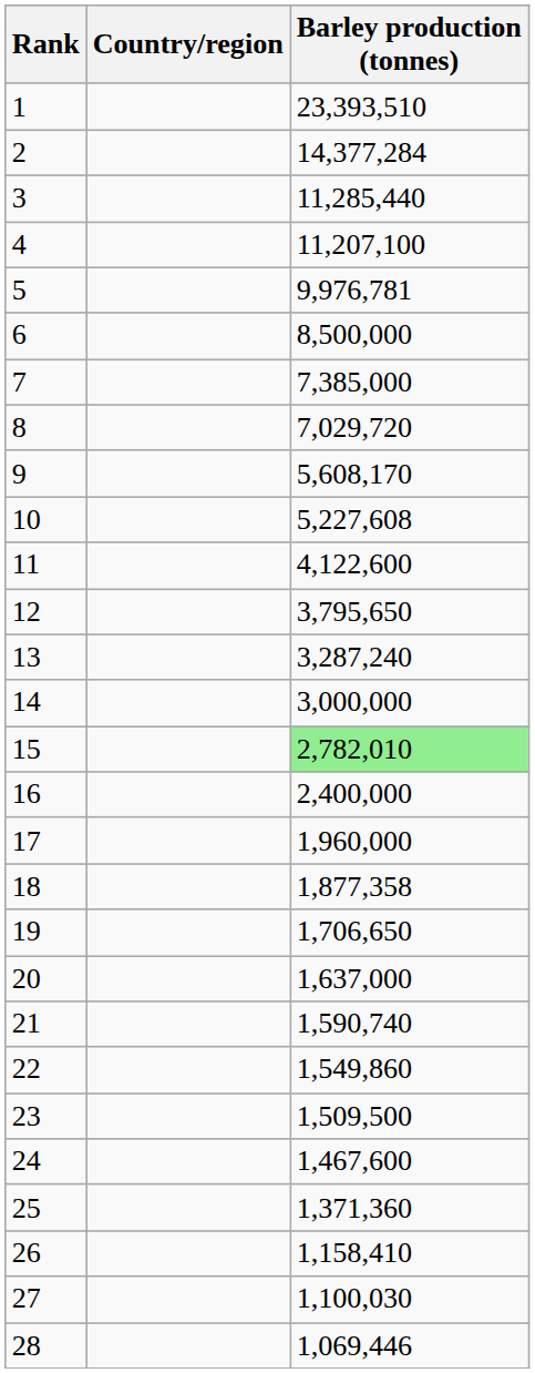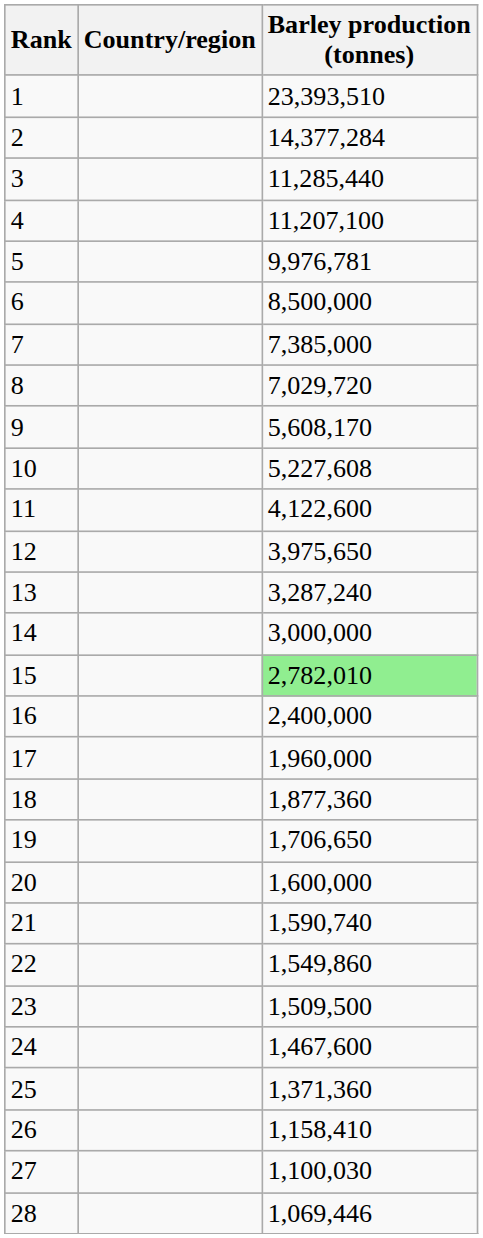 <table class="wikitable sortable">
 <tr bgcolor="#ececec">
 <th>Rank</th>
 <th>Country/region</th>
 <th>Barley production<br>(tonnes)</th>
 </tr>
 <tr>
 <td>1</td>
 <td></td>
 <td align="left">23,393,510</td>
 </tr>
 <tr>
 <td>2</td>
 <td></td>
 <td align="left">14,377,284</td>
 </tr>
 <tr>
 <td>3</td>
 <td></td>
 <td align="left">11,285,440</td>
 </tr>
 <tr>
 <td>4</td>
 <td></td>
 <td align="left">11,207,100</td>
 </tr>
 <tr>
 <td>5</td>
 <td></td>
 <td align="left">9,976,781</td>
 </tr>
 <tr>
 <td>6</td>
 <td></td>
 <td align="left">8,500,000</td>
 </tr>
 <tr>
 <td>7</td>
 <td></td>
 <td align="left">7,385,000</td>
 </tr>
 <tr>
 <td>8</td>
 <td></td>
 <td align="left">7,029,720</td>
 </tr>
 <tr>
 <td>9</td>
 <td></td>
 <td align="left">5,608,170</td>
 </tr>
 <tr>
 <td>10</td>
 <td></td>
 <td align="left">5,227,608</td>
 </tr>
 <tr>
 <td>11</td>
 <td></td>
 <td align="left">4,122,600</td>
 </tr>
 <tr>
 <td>12</td>
 <td></td>
-<td align="left">3,795,650</td>
+<td align="left">3,975,650</td>
 </tr>
 <tr>
 <td>13</td>
 <td></td>
 <td align="left">3,287,240</td>
 </tr>
 <tr>
 <td>14</td>
 <td></td>
 <td align="left">3,000,000</td>
 </tr>
 <tr>
 <td>15</td>
 <td></td>
 <td align="left" style="background: lightgreen;">2,782,010</td>
 </tr>
 <tr>
 <td>16</td>
 <td></td>
 <td align="left">2,400,000</td>
 </tr>
 <tr>
 <td>17</td>
 <td></td>
 <td align="left">1,960,000</td>
 </tr>
 <tr>
 <td>18</td>
 <td></td>
-<td align="left">1,877,358</td>
+<td align="left">1,877,360</td>
 </tr>
 <tr>
 <td>19</td>
 <td></td>
 <td align="left">1,706,650</td>
 </tr>
 <tr>
 <td>20</td>
 <td></td>
-<td align="left">1,637,000</td>
+<td align="left">1,600,000</td>
 </tr>
 <tr>
 <td>21</td>
 <td></td>
 <td align="left">1,590,740</td>
 </tr>
 <tr>
 <td>22</td>
 <td></td>
 <td align="left">1,549,860</td>
 </tr>
 <tr>
 <td>23</td>
 <td></td>
 <td align="left">1,509,500</td>
 </tr>
 <tr>
 <td>24</td>
 <td></td>
 <td align="left">1,467,600</td>
 </tr>
 <tr>
 <td>25</td>
 <td></td>
 <td align="left">1,371,360</td>
 </tr>
 <tr>
 <td>26</td>
 <td></td>
 <td align="left">1,158,410</td>
 </tr>
 <tr>
 <td>27</td>
 <td></td>
 <td align="left">1,100,030</td>
 </tr>
 <tr>
 <td>28</td>
 <td></td>
 <td align="left">1,069,446</td>
 </tr>
 <tr>
 </tr>
 </table>
